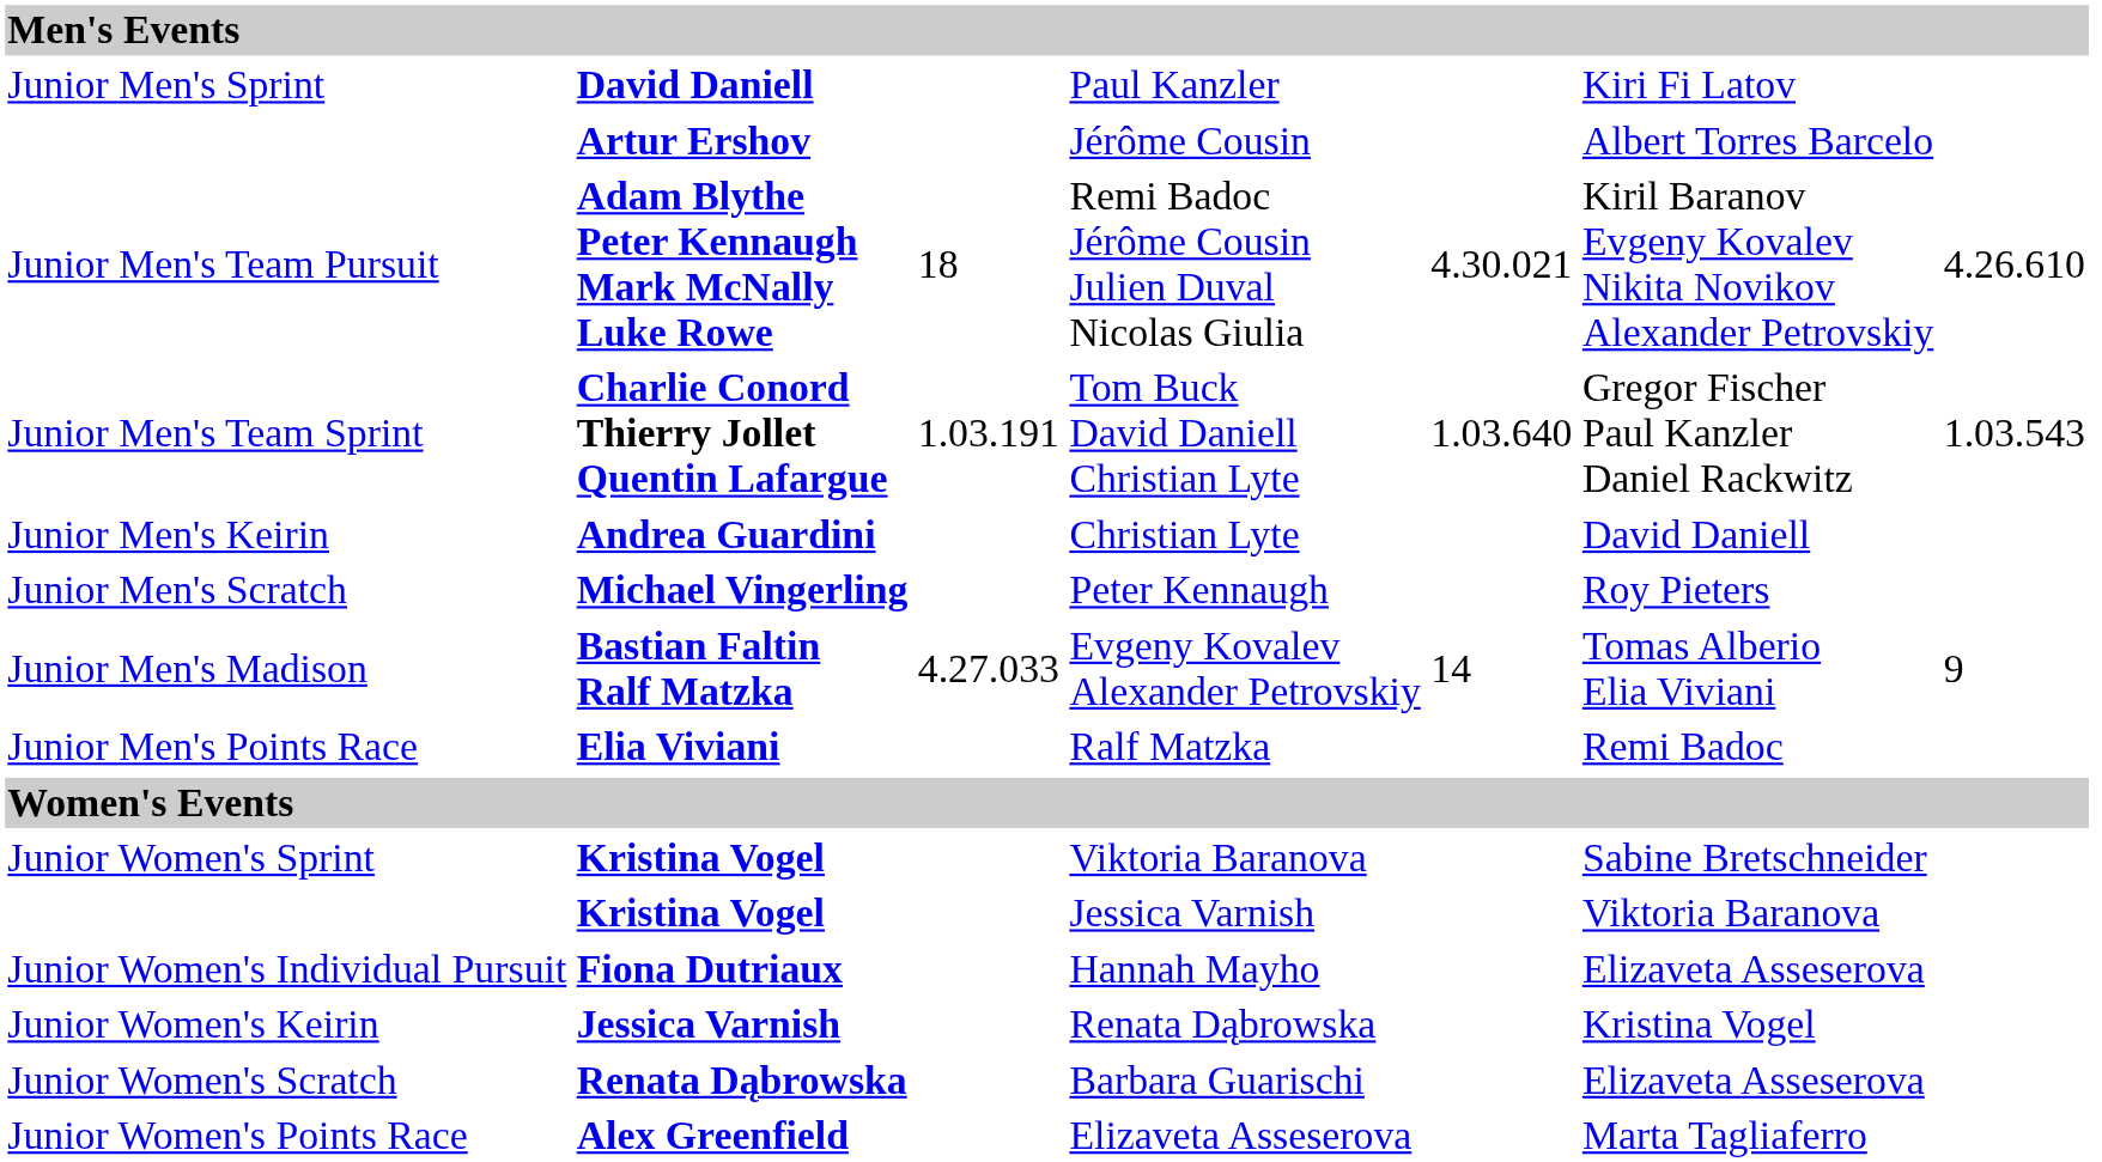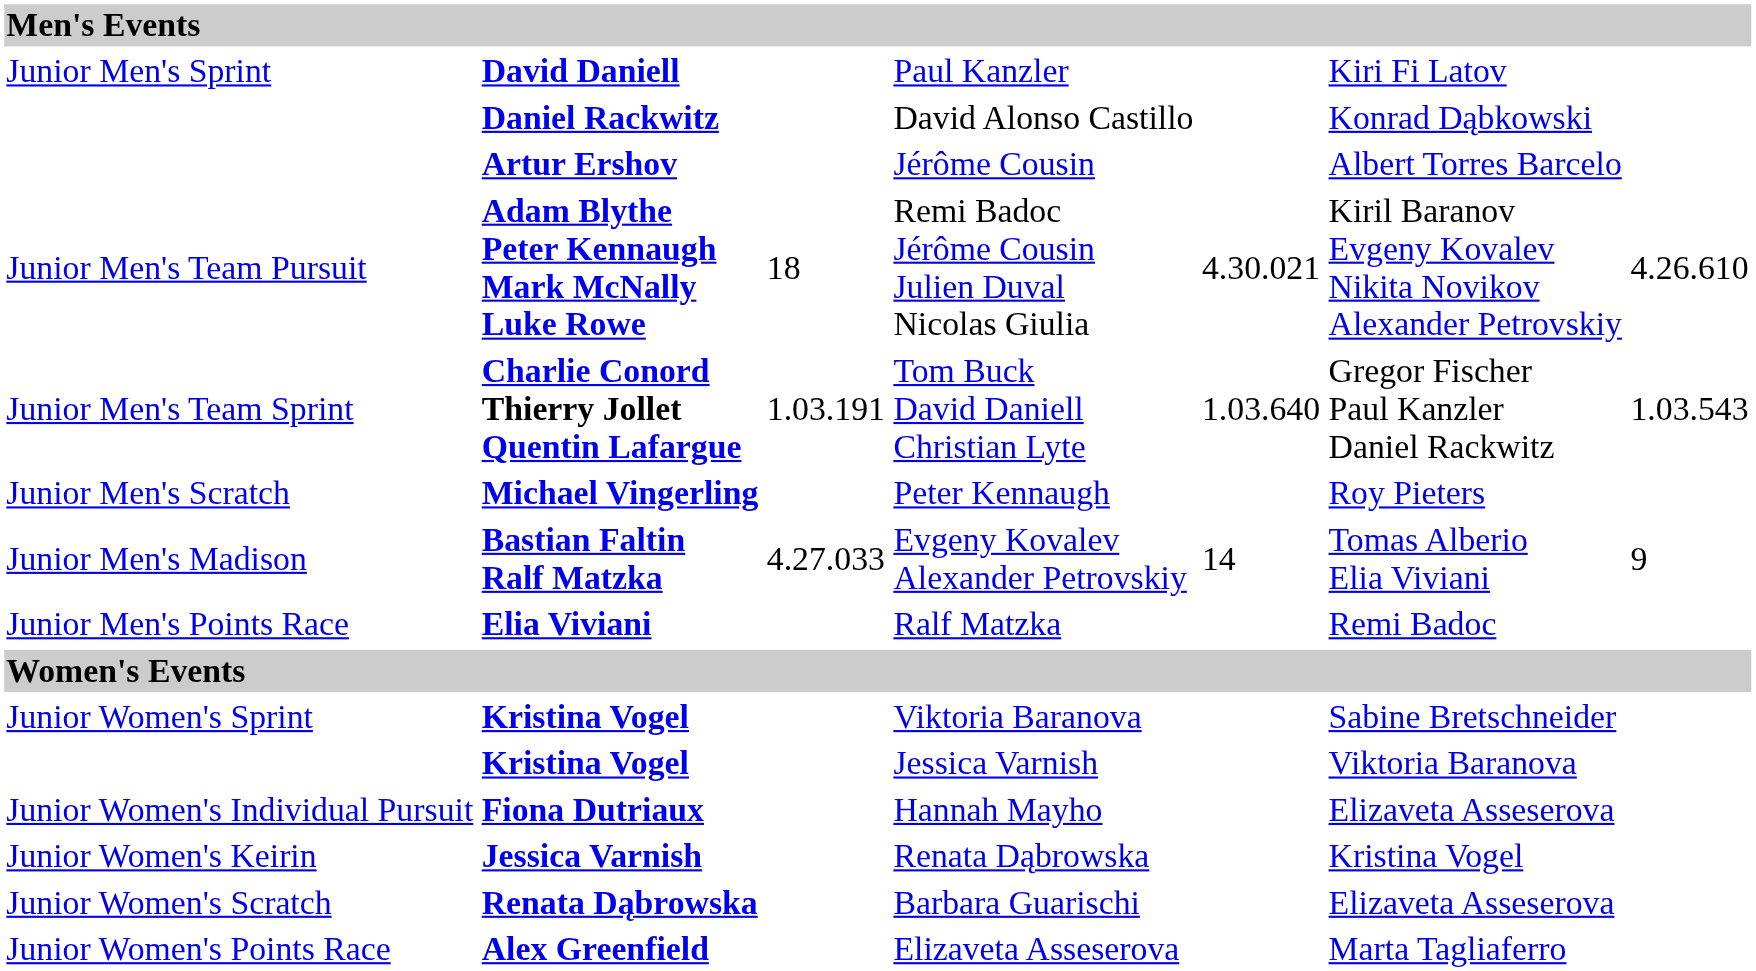 <table>
 <tr bgcolor="#cccccc">
 <td colspan=7><strong>Men's Events</strong></td>
 </tr>
 <tr>
 <td><a href='#'>Junior Men's Sprint</a></td>
 <td><strong><a href='#'>David Daniell</a></strong><br><small></small></td>
 <td></td>
 <td><a href='#'>Paul Kanzler</a><br><small></small></td>
 <td></td>
 <td><a href='#'>Kiri Fi Latov</a><br><small></small></td>
+<td></td>
+</tr>
+<tr>
+<td></td>
+<td><strong><a href='#'>Daniel Rackwitz</a></strong><br><small></small></td>
+<td></td>
+<td>David Alonso Castillo<br><small></small></td>
+<td></td>
+<td><a href='#'>Konrad Dąbkowski</a><br><small></small></td>
 <td></td>
 </tr>
 <tr>
 <td></td>
 <td><strong><a href='#'>Artur Ershov</a></strong><br><small></small></td>
 <td></td>
 <td><a href='#'>Jérôme Cousin</a><br><small></small></td>
 <td></td>
 <td><a href='#'>Albert Torres Barcelo</a><br><small></small></td>
 <td></td>
 </tr>
 <tr>
 <td><a href='#'>Junior Men's Team Pursuit</a></td>
 <td><strong><a href='#'>Adam Blythe</a><br><a href='#'>Peter Kennaugh</a><br><a href='#'>Mark McNally</a><br><a href='#'>Luke Rowe</a></strong><br><small></small></td>
 <td>18</td>
 <td>Remi Badoc<br><a href='#'>Jérôme Cousin</a><br><a href='#'>Julien Duval</a><br>Nicolas Giulia<br><small></small></td>
 <td>4.30.021</td>
 <td>Kiril Baranov<br><a href='#'>Evgeny Kovalev</a><br><a href='#'>Nikita Novikov</a><br><a href='#'>Alexander Petrovskiy</a><br><small></small></td>
 <td>4.26.610</td>
 </tr>
 <tr>
 <td><a href='#'>Junior Men's Team Sprint</a></td>
 <td><strong><a href='#'>Charlie Conord</a><br>Thierry Jollet<br><a href='#'>Quentin Lafargue</a></strong><br><small></small></td>
 <td>1.03.191</td>
 <td><a href='#'>Tom Buck</a><br><a href='#'>David Daniell</a><br><a href='#'>Christian Lyte</a><br><small></small></td>
 <td>1.03.640</td>
 <td>Gregor Fischer<br> Paul Kanzler<br> Daniel Rackwitz<br><small></small></td>
 <td>1.03.543</td>
-</tr>
-<tr>
-<td><a href='#'>Junior Men's Keirin</a></td>
-<td><strong><a href='#'>Andrea Guardini</a></strong><br><small></small></td>
-<td></td>
-<td><a href='#'>Christian Lyte</a><br><small></small></td>
-<td></td>
-<td><a href='#'>David Daniell</a><br><small></small></td>
-<td></td>
 </tr>
 <tr>
 <td><a href='#'>Junior Men's Scratch</a></td>
 <td><strong><a href='#'>Michael Vingerling</a></strong><br><small></small></td>
 <td></td>
 <td><a href='#'>Peter Kennaugh</a><br><small></small></td>
 <td></td>
 <td><a href='#'>Roy Pieters</a><br><small></small></td>
 <td></td>
 </tr>
 <tr>
 <td><a href='#'>Junior Men's Madison</a></td>
 <td><strong><a href='#'>Bastian Faltin</a><br><a href='#'>Ralf Matzka</a></strong><br><small></small></td>
 <td>4.27.033</td>
 <td><a href='#'>Evgeny Kovalev</a><br><a href='#'>Alexander Petrovskiy</a><br><small></small></td>
 <td>14</td>
 <td><a href='#'>Tomas Alberio</a><br><a href='#'>Elia Viviani</a><br><small></small></td>
 <td>9</td>
 </tr>
 <tr>
 <td><a href='#'>Junior Men's Points Race</a></td>
 <td><strong><a href='#'>Elia Viviani</a></strong><br><small></small></td>
 <td></td>
 <td><a href='#'>Ralf Matzka</a><br><small></small></td>
 <td></td>
 <td><a href='#'>Remi Badoc</a><br><small></small></td>
 <td></td>
 </tr>
 <tr bgcolor="#cccccc">
 <td colspan=7><strong>Women's Events</strong></td>
 </tr>
 <tr>
 <td><a href='#'>Junior Women's Sprint</a></td>
 <td><strong><a href='#'>Kristina Vogel</a></strong><br><small></small></td>
 <td></td>
 <td><a href='#'>Viktoria Baranova</a><br><small></small></td>
 <td></td>
 <td><a href='#'>Sabine Bretschneider</a><br><small></small></td>
 <td></td>
 </tr>
 <tr>
 <td></td>
 <td><strong><a href='#'>Kristina Vogel</a></strong><br><small></small></td>
 <td></td>
 <td><a href='#'>Jessica Varnish</a><br><small></small></td>
 <td></td>
 <td><a href='#'>Viktoria Baranova</a><br><small></small></td>
 <td></td>
 </tr>
 <tr>
 <td><a href='#'>Junior Women's Individual Pursuit</a></td>
 <td><strong><a href='#'>Fiona Dutriaux</a></strong><br><small></small></td>
 <td></td>
 <td><a href='#'>Hannah Mayho</a><br><small></small></td>
 <td></td>
 <td><a href='#'>Elizaveta Asseserova</a><br><small></small></td>
 <td></td>
 </tr>
 <tr>
 <td><a href='#'>Junior Women's Keirin</a></td>
 <td><strong><a href='#'>Jessica Varnish</a></strong><br><small></small></td>
 <td></td>
 <td><a href='#'>Renata Dąbrowska</a><br><small></small></td>
 <td></td>
 <td><a href='#'>Kristina Vogel</a><br><small></small></td>
 <td></td>
 </tr>
 <tr>
 <td><a href='#'>Junior Women's Scratch</a></td>
 <td><strong><a href='#'>Renata Dąbrowska</a></strong><br><small></small></td>
 <td></td>
 <td><a href='#'>Barbara Guarischi</a><br><small></small></td>
 <td></td>
 <td><a href='#'>Elizaveta Asseserova</a><br><small></small></td>
 <td></td>
 </tr>
 <tr>
 <td><a href='#'>Junior Women's Points Race</a></td>
 <td><strong><a href='#'>Alex Greenfield</a></strong><br><small></small></td>
 <td></td>
 <td><a href='#'>Elizaveta Asseserova</a><br><small></small></td>
 <td></td>
 <td><a href='#'>Marta Tagliaferro</a><br><small></small></td>
 <td></td>
 </tr>
 </table>
